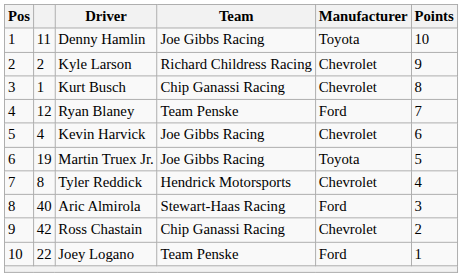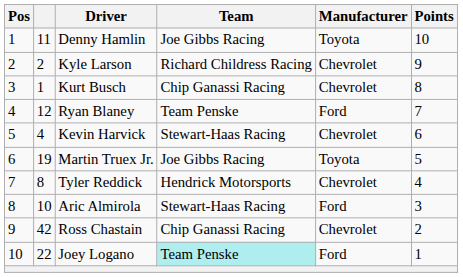 <table class="wikitable" style="font-size:98%">
 <tr>
 <th>Pos</th>
 <th></th>
 <th>Driver</th>
 <th>Team</th>
 <th>Manufacturer</th>
 <th>Points</th>
 </tr>
 <tr>
 <td>1</td>
 <td>11</td>
 <td>Denny Hamlin</td>
 <td>Joe Gibbs Racing</td>
 <td>Toyota</td>
 <td>10</td>
 </tr>
 <tr>
 <td>2</td>
 <td>2</td>
 <td>Kyle Larson</td>
 <td>Richard Childress Racing</td>
 <td>Chevrolet</td>
 <td>9</td>
 </tr>
 <tr>
 <td>3</td>
 <td>1</td>
 <td>Kurt Busch</td>
 <td>Chip Ganassi Racing</td>
 <td>Chevrolet</td>
 <td>8</td>
 </tr>
 <tr>
 <td>4</td>
 <td>12</td>
 <td>Ryan Blaney</td>
 <td>Team Penske</td>
 <td>Ford</td>
 <td>7</td>
 </tr>
 <tr>
 <td>5</td>
 <td>4</td>
 <td>Kevin Harvick</td>
-<td>Joe Gibbs Racing</td>
+<td>Stewart-Haas Racing</td>
 <td>Chevrolet</td>
 <td>6</td>
 </tr>
 <tr>
 <td>6</td>
 <td>19</td>
 <td>Martin Truex Jr.</td>
 <td>Joe Gibbs Racing</td>
 <td>Toyota</td>
 <td>5</td>
 </tr>
 <tr>
 <td>7</td>
 <td>8</td>
 <td>Tyler Reddick</td>
 <td>Hendrick Motorsports</td>
 <td>Chevrolet</td>
 <td>4</td>
 </tr>
 <tr>
 <td>8</td>
-<td>40</td>
+<td>10</td>
 <td>Aric Almirola</td>
 <td>Stewart-Haas Racing</td>
 <td>Ford</td>
 <td>3</td>
 </tr>
 <tr>
 <td>9</td>
 <td>42</td>
 <td>Ross Chastain</td>
 <td>Chip Ganassi Racing</td>
 <td>Chevrolet</td>
 <td>2</td>
 </tr>
 <tr>
 <td>10</td>
 <td>22</td>
 <td>Joey Logano</td>
-<td>Team Penske</td>
+<td style="background: paleturquoise;">Team Penske</td>
 <td>Ford</td>
 <td>1</td>
 </tr>
 <tr>
 <th colspan="6"></th>
 </tr>
 </table>
